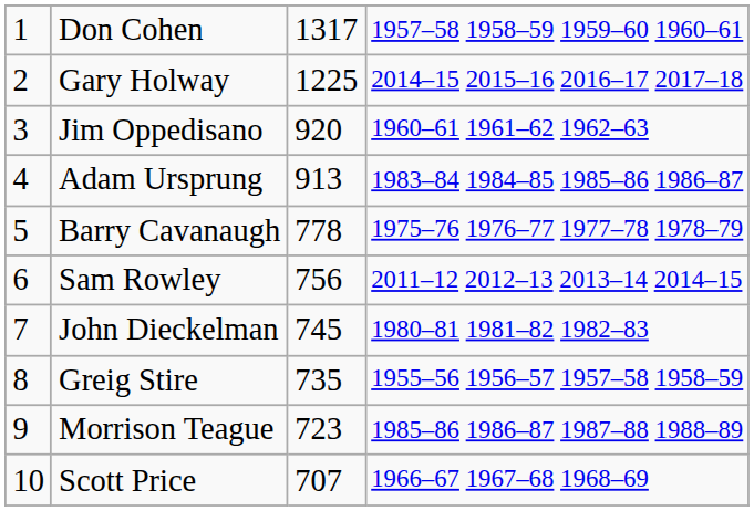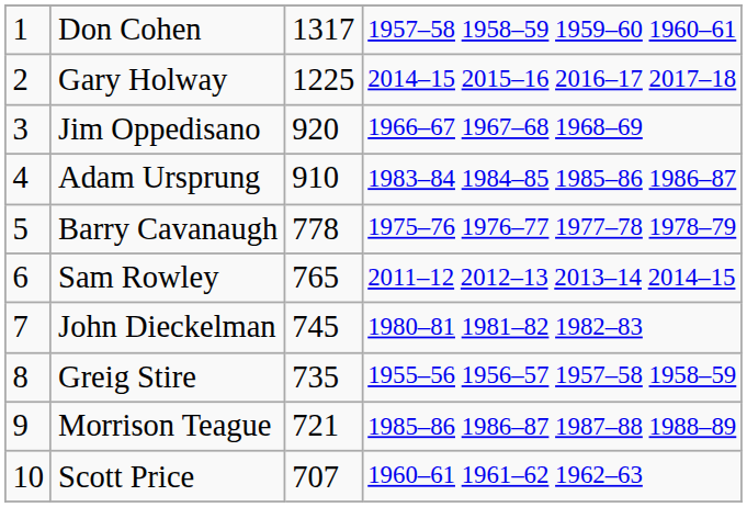 <table class="wikitable">
 <tr>
 </tr>
 <tr>
 <td>1</td>
 <td>Don Cohen</td>
 <td>1317</td>
 <td style="font-size:80%;"><a href='#'>1957–58</a> <a href='#'>1958–59</a> <a href='#'>1959–60</a> <a href='#'>1960–61</a></td>
 </tr>
 <tr>
 <td>2</td>
 <td>Gary Holway</td>
 <td>1225</td>
 <td style="font-size:80%;"><a href='#'>2014–15</a> <a href='#'>2015–16</a> <a href='#'>2016–17</a> <a href='#'>2017–18</a></td>
 </tr>
 <tr>
 <td>3</td>
 <td>Jim Oppedisano</td>
 <td>920</td>
-<td style="font-size:80%;"><a href='#'>1960–61</a> <a href='#'>1961–62</a> <a href='#'>1962–63</a></td>
+<td style="font-size:80%;"><a href='#'>1966–67</a> <a href='#'>1967–68</a> <a href='#'>1968–69</a></td>
 </tr>
 <tr>
 <td>4</td>
 <td>Adam Ursprung</td>
-<td>913</td>
+<td>910</td>
 <td style="font-size:80%;"><a href='#'>1983–84</a> <a href='#'>1984–85</a> <a href='#'>1985–86</a> <a href='#'>1986–87</a></td>
 </tr>
 <tr>
 <td>5</td>
 <td>Barry Cavanaugh</td>
 <td>778</td>
 <td style="font-size:80%;"><a href='#'>1975–76</a> <a href='#'>1976–77</a> <a href='#'>1977–78</a> <a href='#'>1978–79</a></td>
 </tr>
 <tr>
 <td>6</td>
 <td>Sam Rowley</td>
-<td>756</td>
+<td>765</td>
 <td style="font-size:80%;"><a href='#'>2011–12</a> <a href='#'>2012–13</a> <a href='#'>2013–14</a> <a href='#'>2014–15</a></td>
 </tr>
 <tr>
 <td>7</td>
 <td>John Dieckelman</td>
 <td>745</td>
 <td style="font-size:80%;"><a href='#'>1980–81</a> <a href='#'>1981–82</a> <a href='#'>1982–83</a></td>
 </tr>
 <tr>
 <td>8</td>
 <td>Greig Stire</td>
 <td>735</td>
 <td style="font-size:80%;"><a href='#'>1955–56</a> <a href='#'>1956–57</a> <a href='#'>1957–58</a> <a href='#'>1958–59</a></td>
 </tr>
 <tr>
 <td>9</td>
 <td>Morrison Teague</td>
-<td>723</td>
+<td>721</td>
 <td style="font-size:80%;"><a href='#'>1985–86</a> <a href='#'>1986–87</a> <a href='#'>1987–88</a> <a href='#'>1988–89</a></td>
 </tr>
 <tr>
 <td>10</td>
 <td>Scott Price</td>
 <td>707</td>
-<td style="font-size:80%;"><a href='#'>1966–67</a> <a href='#'>1967–68</a> <a href='#'>1968–69</a></td>
+<td style="font-size:80%;"><a href='#'>1960–61</a> <a href='#'>1961–62</a> <a href='#'>1962–63</a></td>
 </tr>
 </table>
